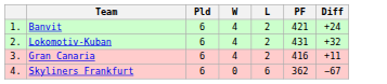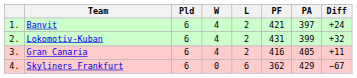 <table class="wikitable" style="text-align:center">
 <tr>
 <th width=25></th>
 <th width=220>Team</th>
 <th width=40>Pld</th>
 <th width=40>W</th>
 <th width=40>L</th>
 <th width=40>PF</th>
+<th width=40>PA</th>
 <th width=40>Diff</th>
 </tr>
 <tr style="background: #ccffcc;">
 <td>1.</td>
 <td align=left> <a href='#'>Banvit</a></td>
 <td>6</td>
 <td>4</td>
 <td>2</td>
 <td>421</td>
+<td>397</td>
 <td>+24</td>
 </tr>
 <tr style="background: #ccffcc;">
 <td>2.</td>
 <td align=left> <a href='#'>Lokomotiv-Kuban</a></td>
 <td>6</td>
 <td>4</td>
 <td>2</td>
 <td>431</td>
+<td>399</td>
 <td>+32</td>
 </tr>
 <tr style="background:#ffcccc;">
 <td>3.</td>
 <td align=left> <a href='#'>Gran Canaria</a></td>
 <td>6</td>
 <td>4</td>
 <td>2</td>
 <td>416</td>
+<td>405</td>
 <td>+11</td>
 </tr>
 <tr style="background:#ffcccc;">
 <td>4.</td>
 <td align=left> <a href='#'>Skyliners Frankfurt</a></td>
 <td>6</td>
 <td>0</td>
 <td>6</td>
 <td>362</td>
+<td>429</td>
 <td>−67</td>
 </tr>
 </table>
